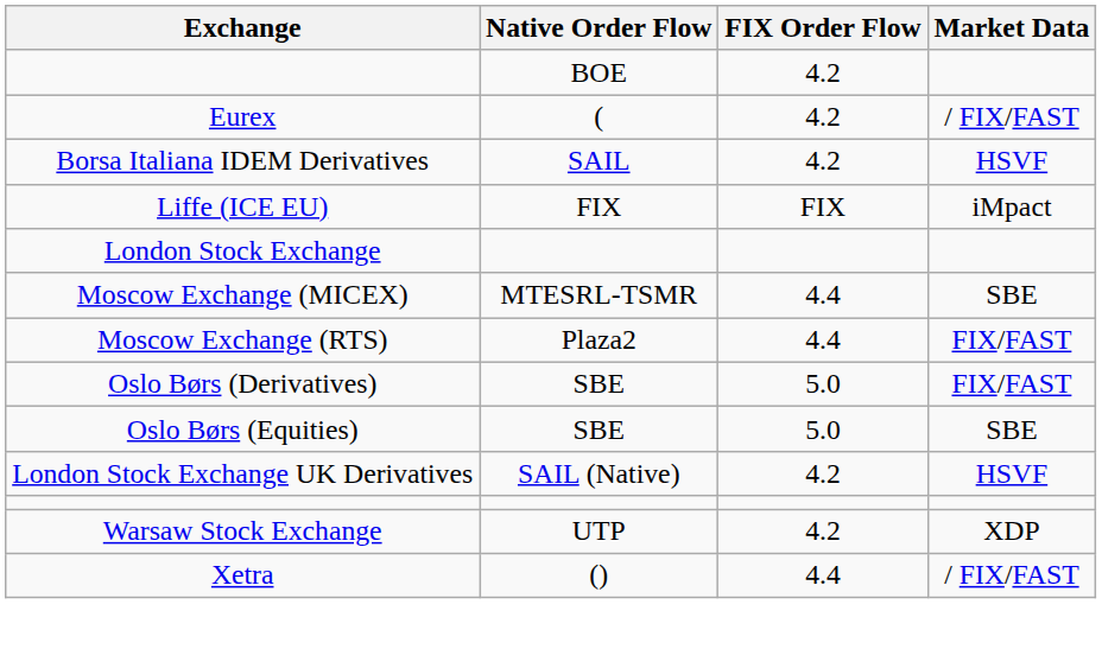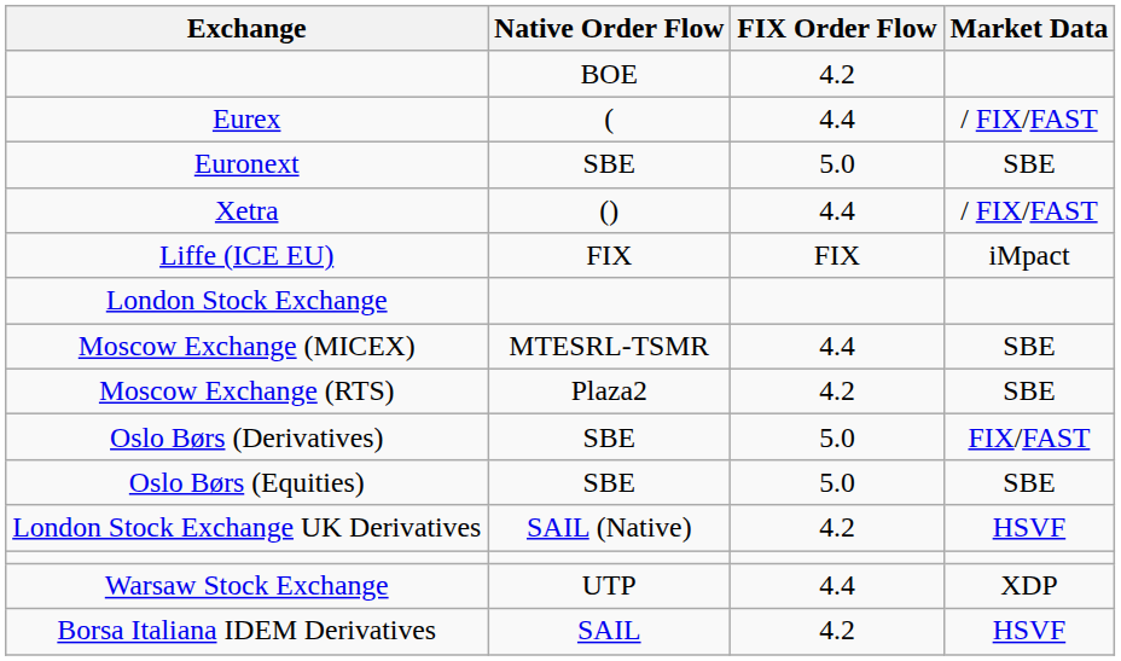 <table class="wikitable" style="text-align: center;">
 <tr>
 <th>Exchange</th>
 <th>Native Order Flow</th>
 <th>FIX Order Flow</th>
 <th>Market Data</th>
 </tr>
 <tr>
 <td></td>
 <td>BOE</td>
 <td>4.2</td>
 <td></td>
 </tr>
 <tr>
 <td><a href='#'>Eurex</a></td>
 <td> (</td>
-<td>4.2</td>
+<td>4.4</td>
 <td> / <a href='#'>FIX</a>/<a href='#'>FAST</a></td>
 </tr>
 <tr>
-<td><a href='#'>Borsa Italiana</a> IDEM Derivatives</td>
-<td><a href='#'>SAIL</a></td>
-<td>4.2</td>
-<td><a href='#'>HSVF</a></td>
+<td><a href='#'>Euronext</a></td>
+<td>SBE</td>
+<td>5.0</td>
+<td>SBE</td>
+</tr>
+<tr>
+<td><a href='#'>Xetra</a></td>
+<td> ()</td>
+<td>4.4</td>
+<td> / <a href='#'>FIX</a>/<a href='#'>FAST</a></td>
 </tr>
 <tr>
 <td><a href='#'>Liffe (ICE EU)</a></td>
 <td>FIX</td>
 <td>FIX</td>
 <td>iMpact</td>
 </tr>
 <tr>
 <td><a href='#'>London Stock Exchange</a></td>
 <td></td>
 <td></td>
 <td></td>
 </tr>
 <tr>
 <td><a href='#'>Moscow Exchange</a> (MICEX)</td>
 <td>MTESRL-TSMR</td>
 <td>4.4</td>
 <td>SBE</td>
 </tr>
 <tr>
 <td><a href='#'>Moscow Exchange</a> (RTS)</td>
 <td>Plaza2</td>
-<td>4.4</td>
-<td><a href='#'>FIX</a>/<a href='#'>FAST</a></td>
+<td>4.2</td>
+<td>SBE</td>
 </tr>
 <tr>
 <td><a href='#'>Oslo Børs</a> (Derivatives)</td>
 <td>SBE</td>
 <td>5.0</td>
 <td><a href='#'>FIX</a>/<a href='#'>FAST</a></td>
 </tr>
 <tr>
 <td><a href='#'>Oslo Børs</a> (Equities)</td>
 <td>SBE</td>
 <td>5.0</td>
 <td>SBE</td>
 </tr>
 <tr>
 <td><a href='#'>London Stock Exchange</a> UK Derivatives</td>
 <td><a href='#'>SAIL</a> (Native)</td>
 <td>4.2</td>
 <td><a href='#'>HSVF</a></td>
 </tr>
 <tr>
 <td></td>
 <td></td>
 <td></td>
 <td></td>
 </tr>
 <tr>
 <td><a href='#'>Warsaw Stock Exchange</a></td>
 <td>UTP</td>
-<td>4.2</td>
+<td>4.4</td>
 <td>XDP</td>
 </tr>
 <tr>
-<td><a href='#'>Xetra</a></td>
-<td> ()</td>
-<td>4.4</td>
-<td> / <a href='#'>FIX</a>/<a href='#'>FAST</a></td>
+<td><a href='#'>Borsa Italiana</a> IDEM Derivatives</td>
+<td><a href='#'>SAIL</a></td>
+<td>4.2</td>
+<td><a href='#'>HSVF</a></td>
 </tr>
 </table>
